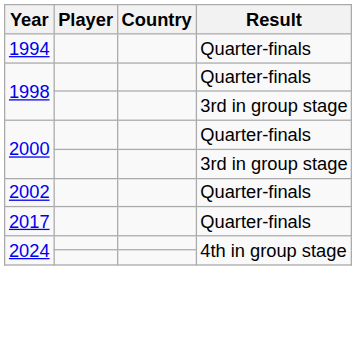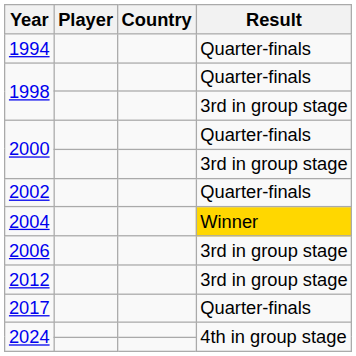 <table class="wikitable sortable" style="font-size:90%;">
 <tr>
 <th>Year</th>
 <th>Player</th>
 <th>Country</th>
 <th>Result</th>
 </tr>
 <tr>
 <td><a href='#'>1994</a> </td>
 <td></td>
 <td></td>
 <td data-sort-value="2">Quarter-finals</td>
 </tr>
 <tr>
 <td rowspan="2"><a href='#'>1998</a> </td>
 <td></td>
 <td></td>
 <td data-sort-value="2">Quarter-finals</td>
 </tr>
 <tr>
 <td></td>
 <td></td>
 <td data-sort-value="3">3rd in group stage</td>
 </tr>
 <tr>
 <td rowspan="2"><a href='#'>2000</a>  </td>
 <td></td>
 <td></td>
 <td data-sort-value="2">Quarter-finals</td>
 </tr>
 <tr>
 <td></td>
 <td></td>
 <td data-sort-value="3">3rd in group stage</td>
 </tr>
 <tr>
 <td><a href='#'>2002</a> </td>
 <td></td>
 <td></td>
 <td data-sort-value="2">Quarter-finals</td>
 </tr>
 <tr>
+<td><a href='#'>2004</a> </td>
+<td></td>
+<td></td>
+<td bgcolor="#FFD700" data-sort-value="1">Winner</td>
+</tr>
+<tr>
+<td><a href='#'>2006</a> </td>
+<td></td>
+<td></td>
+<td data-sort-value="3">3rd in group stage</td>
+</tr>
+<tr>
+<td><a href='#'>2012</a>  </td>
+<td></td>
+<td></td>
+<td data-sort-value="3">3rd in group stage</td>
+</tr>
+<tr>
 <td><a href='#'>2017</a> </td>
 <td></td>
 <td></td>
 <td data-sort-value="2">Quarter-finals</td>
 </tr>
 <tr>
 <td rowspan="2"><a href='#'>2024</a> </td>
 <td></td>
 <td></td>
 <td data-sort-value="4" rowspan="2">4th in group stage</td>
 </tr>
 <tr>
 <td></td>
 <td></td>
 </tr>
 </table>
